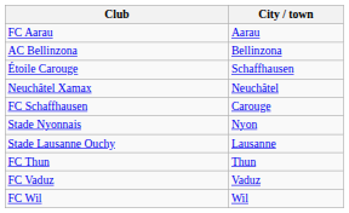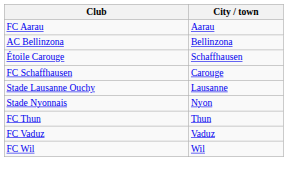 <table class="wikitable sortable">
 <tr>
 <th style="width:300px;">Club</th>
 <th style="width:150px;">City / town</th>
 </tr>
 <tr>
 <td><a href='#'>FC Aarau</a></td>
 <td> <a href='#'>Aarau</a></td>
 </tr>
 <tr>
 <td><a href='#'>AC Bellinzona</a></td>
 <td> <a href='#'>Bellinzona</a></td>
 </tr>
 <tr>
 <td><a href='#'>Étoile Carouge</a></td>
 <td> <a href='#'>Schaffhausen</a></td>
 </tr>
 <tr>
-<td><a href='#'>Neuchâtel Xamax</a></td>
-<td> <a href='#'>Neuchâtel</a></td>
-</tr>
-<tr>
 <td><a href='#'>FC Schaffhausen</a></td>
 <td> <a href='#'>Carouge</a></td>
 </tr>
 <tr>
+<td><a href='#'>Stade Lausanne Ouchy</a></td>
+<td> <a href='#'>Lausanne</a></td>
+</tr>
+<tr>
 <td><a href='#'>Stade Nyonnais</a></td>
 <td> <a href='#'>Nyon</a></td>
-</tr>
-<tr>
-<td><a href='#'>Stade Lausanne Ouchy</a></td>
-<td> <a href='#'>Lausanne</a></td>
 </tr>
 <tr>
 <td><a href='#'>FC Thun</a></td>
 <td> <a href='#'>Thun</a></td>
 </tr>
 <tr>
 <td><a href='#'>FC Vaduz</a></td>
 <td> <a href='#'>Vaduz</a></td>
 </tr>
 <tr>
 <td><a href='#'>FC Wil</a></td>
 <td> <a href='#'>Wil</a></td>
 </tr>
 </table>
